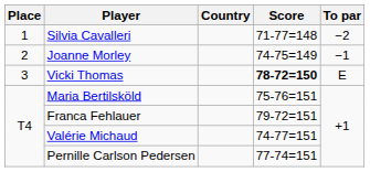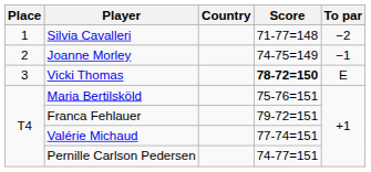 <table class="wikitable" style="font-size:95%;">
 <tr>
 <th>Place</th>
 <th>Player</th>
 <th>Country</th>
 <th>Score</th>
 <th>To par</th>
 </tr>
 <tr>
 <td align="center">1</td>
 <td><a href='#'>Silvia Cavalleri</a></td>
 <td></td>
 <td align="center">71-77=148</td>
 <td align="center">−2</td>
 </tr>
 <tr>
 <td align="center">2</td>
 <td><a href='#'>Joanne Morley</a></td>
 <td></td>
 <td align="center">74-75=149</td>
 <td align="center">−1</td>
 </tr>
 <tr>
 <td align="center">3</td>
 <td><a href='#'>Vicki Thomas</a></td>
 <td></td>
 <td align="center"><strong>78-72=150</strong></td>
 <td align="center">E</td>
 </tr>
 <tr>
 <td rowspan="4" align="center">T4</td>
 <td><a href='#'>Maria Bertilsköld</a></td>
 <td></td>
 <td align="center">75-76=151</td>
 <td rowspan="4" align="center">+1</td>
 </tr>
 <tr>
 <td>Franca Fehlauer</td>
 <td></td>
 <td align="center">79-72=151</td>
 </tr>
 <tr>
 <td><a href='#'>Valérie Michaud</a></td>
 <td></td>
-<td align="center">74-77=151</td>
+<td align="center">77-74=151</td>
 </tr>
 <tr>
 <td>Pernille Carlson Pedersen</td>
 <td></td>
-<td align="center">77-74=151</td>
+<td align="center">74-77=151</td>
 </tr>
 </table>
